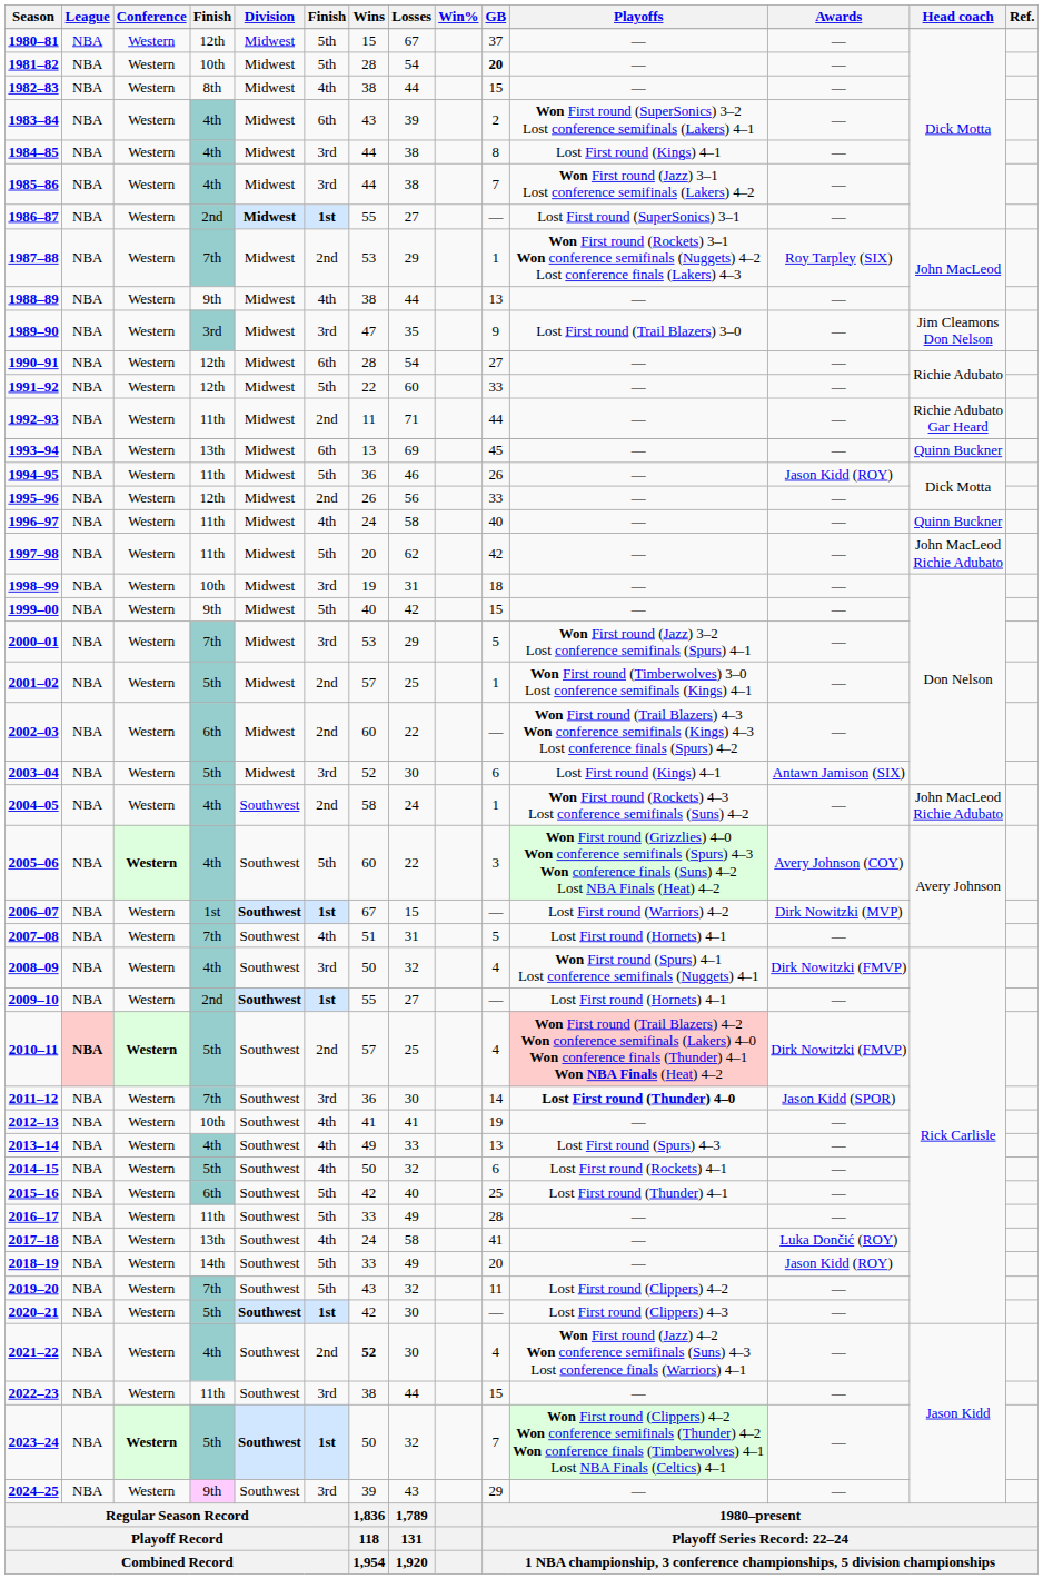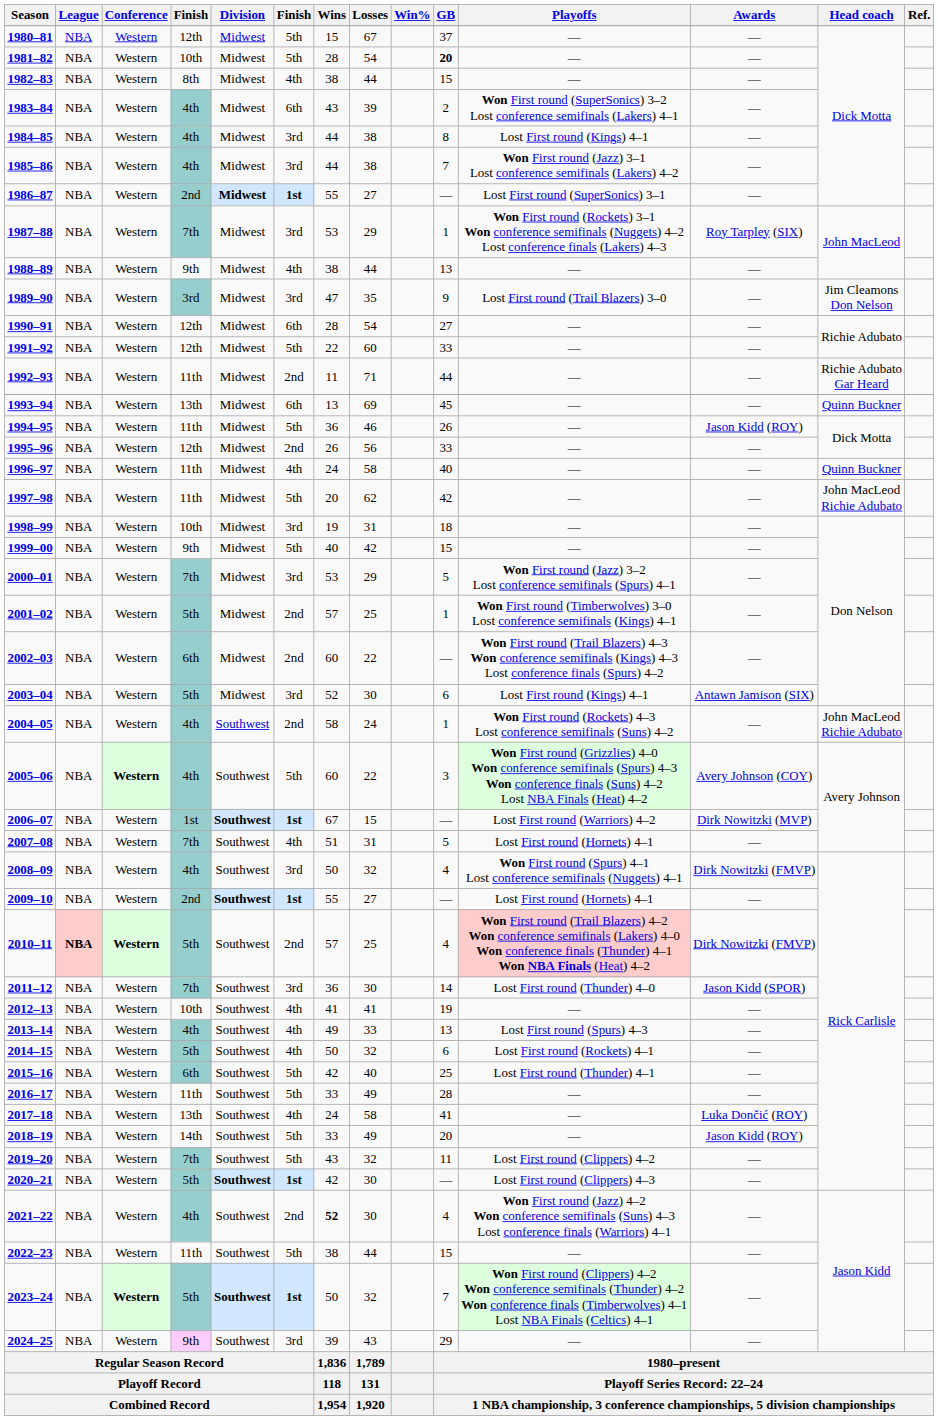 <table class="wikitable plainrowheaders" style="text-align:center; font-size:95%" summary="Season, Conference, Finish, Division, Finish, Wins, Losses, Win%, GB, Playoffs, Awards and Head coach">
 <tr>
 <th scope="col">Season</th>
 <th scope="col"><a href='#'>League</a></th>
 <th scope="col" class="unsortable"><a href='#'>Conference</a></th>
 <th scope="col">Finish</th>
 <th scope="col" class="unsortable"><a href='#'>Division</a></th>
 <th scope="col">Finish</th>
 <th scope="col">Wins</th>
 <th scope="col">Losses</th>
 <th scope="col"><a href='#'>Win%</a></th>
 <th scope="col"><a href='#'>GB</a></th>
 <th scope="col" class="unsortable"><a href='#'>Playoffs</a></th>
 <th scope="col" class="unsortable"><a href='#'>Awards</a></th>
 <th scope="col"><a href='#'>Head coach</a></th>
 <th scope="col" class="unsortable">Ref.</th>
 </tr>
 <tr>
 </tr>
 <tr>
 <th scope="row" style="background-color:transparent;"><a href='#'>1980–81</a></th>
 <td><a href='#'>NBA</a></td>
 <td><a href='#'>Western</a></td>
 <td>12th</td>
 <td><a href='#'>Midwest</a></td>
 <td>5th</td>
 <td>15</td>
 <td>67</td>
 <td></td>
 <td>37</td>
 <td>—</td>
 <td>—</td>
 <td rowspan=7><a href='#'>Dick Motta</a></td>
 <td></td>
 </tr>
 <tr>
 <th scope="row" style="background-color:transparent;"><a href='#'>1981–82</a></th>
 <td>NBA</td>
 <td>Western</td>
 <td>10th</td>
 <td>Midwest</td>
 <td>5th</td>
 <td>28</td>
 <td>54</td>
 <td></td>
 <td><strong>20</strong></td>
 <td>—</td>
 <td>—</td>
 <td></td>
 </tr>
 <tr>
 <th scope="row" style="background-color:transparent;"><a href='#'>1982–83</a></th>
 <td>NBA</td>
 <td>Western</td>
 <td>8th</td>
 <td>Midwest</td>
 <td>4th</td>
 <td>38</td>
 <td>44</td>
 <td></td>
 <td>15</td>
 <td>—</td>
 <td>—</td>
 <td></td>
 </tr>
 <tr>
 <th scope="row" style="background-color:transparent;"><a href='#'>1983–84</a></th>
 <td>NBA</td>
 <td>Western</td>
 <td align="center" bgcolor="#96CDCD">4th</td>
 <td>Midwest</td>
 <td>6th</td>
 <td>43</td>
 <td>39</td>
 <td></td>
 <td>2</td>
 <td><strong>Won</strong> <a href='#'>First round</a> (<a href='#'>SuperSonics</a>) 3–2 <br>Lost <a href='#'>conference semifinals</a> (<a href='#'>Lakers</a>) 4–1</td>
 <td>—</td>
 <td></td>
 </tr>
 <tr>
 <th scope="row" style="background-color:transparent;"><a href='#'>1984–85</a></th>
 <td>NBA</td>
 <td>Western</td>
 <td bgcolor="#96CDCD">4th</td>
 <td>Midwest</td>
 <td>3rd</td>
 <td>44</td>
 <td>38</td>
 <td></td>
 <td>8</td>
 <td>Lost <a href='#'>First round</a> (<a href='#'>Kings</a>) 4–1</td>
 <td>—</td>
 <td></td>
 </tr>
 <tr>
 <th scope="row" style="background-color:transparent;"><a href='#'>1985–86</a></th>
 <td>NBA</td>
 <td>Western</td>
 <td bgcolor="#96CDCD">4th</td>
 <td>Midwest</td>
 <td>3rd</td>
 <td>44</td>
 <td>38</td>
 <td></td>
 <td>7</td>
 <td><strong>Won</strong> <a href='#'>First round</a> (<a href='#'>Jazz</a>) 3–1 <br> Lost <a href='#'>conference semifinals</a> (<a href='#'>Lakers</a>) 4–2</td>
 <td>—</td>
 <td></td>
 </tr>
 <tr>
 <th scope="row" style="background-color:transparent;"><a href='#'>1986–87</a></th>
 <td>NBA</td>
 <td>Western</td>
 <td bgcolor="#96CDCD">2nd</td>
 <td bgcolor="#D0E7FF"><strong>Midwest</strong></td>
 <td bgcolor="#D0E7FF"><strong>1st</strong></td>
 <td>55</td>
 <td>27</td>
 <td></td>
 <td>—</td>
 <td>Lost <a href='#'>First round</a> (<a href='#'>SuperSonics</a>) 3–1</td>
 <td>—</td>
 <td></td>
 </tr>
 <tr>
 <th scope="row" style="background-color:transparent;"><a href='#'>1987–88</a></th>
 <td>NBA</td>
 <td>Western</td>
 <td bgcolor="#96CDCD">7th</td>
 <td>Midwest</td>
-<td>2nd</td>
+<td>3rd</td>
 <td>53</td>
 <td>29</td>
 <td></td>
 <td>1</td>
 <td><strong>Won</strong> <a href='#'>First round</a> (<a href='#'>Rockets</a>) 3–1 <br><strong>Won</strong> <a href='#'>conference semifinals</a> (<a href='#'>Nuggets</a>) 4–2 <br> Lost <a href='#'>conference finals</a> (<a href='#'>Lakers</a>) 4–3</td>
 <td><a href='#'>Roy Tarpley</a> (<a href='#'>SIX</a>)</td>
 <td rowspan=2><a href='#'>John MacLeod</a></td>
 <td></td>
 </tr>
 <tr>
 <th scope="row" style="background-color:transparent;"><a href='#'>1988–89</a></th>
 <td>NBA</td>
 <td>Western</td>
 <td>9th</td>
 <td>Midwest</td>
 <td>4th</td>
 <td>38</td>
 <td>44</td>
 <td></td>
 <td>13</td>
 <td>—</td>
 <td>—</td>
 <td></td>
 </tr>
 <tr>
 <th scope="row" style="background-color:transparent;"><a href='#'>1989–90</a></th>
 <td>NBA</td>
 <td>Western</td>
 <td bgcolor="#96CDCD">3rd</td>
 <td>Midwest</td>
 <td>3rd</td>
 <td>47</td>
 <td>35</td>
 <td></td>
 <td>9</td>
 <td>Lost <a href='#'>First round</a> (<a href='#'>Trail Blazers</a>) 3–0</td>
 <td>—</td>
 <td>Jim Cleamons<br><a href='#'>Don Nelson</a></td>
 <td></td>
 </tr>
 <tr>
 <th scope="row" style="background-color:transparent;"><a href='#'>1990–91</a></th>
 <td>NBA</td>
 <td>Western</td>
 <td>12th</td>
 <td>Midwest</td>
 <td>6th</td>
 <td>28</td>
 <td>54</td>
 <td></td>
 <td>27</td>
 <td>—</td>
 <td>—</td>
 <td rowspan=2>Richie Adubato</td>
 <td></td>
 </tr>
 <tr>
 <th scope="row" style="background-color:transparent;"><a href='#'>1991–92</a></th>
 <td>NBA</td>
 <td>Western</td>
 <td>12th</td>
 <td>Midwest</td>
 <td>5th</td>
 <td>22</td>
 <td>60</td>
 <td></td>
 <td>33</td>
 <td>—</td>
 <td>—</td>
 <td></td>
 </tr>
 <tr>
 <th scope="row" style="background-color:transparent;"><a href='#'>1992–93</a></th>
 <td>NBA</td>
 <td>Western</td>
 <td>11th</td>
 <td>Midwest</td>
 <td>2nd</td>
 <td>11</td>
 <td>71</td>
 <td></td>
 <td>44</td>
 <td>—</td>
 <td>—</td>
 <td>Richie Adubato<br><a href='#'>Gar Heard</a></td>
 <td></td>
 </tr>
 <tr>
 </tr>
 <tr>
 <th scope="row" style="background-color:transparent;"><a href='#'>1993–94</a></th>
 <td>NBA</td>
 <td>Western</td>
 <td>13th</td>
 <td>Midwest</td>
 <td>6th</td>
 <td>13</td>
 <td>69</td>
 <td></td>
 <td>45</td>
 <td>—</td>
 <td>—</td>
 <td><a href='#'>Quinn Buckner</a></td>
 <td></td>
 </tr>
 <tr>
 <th scope="row" style="background-color:transparent;"><a href='#'>1994–95</a></th>
 <td>NBA</td>
 <td>Western</td>
 <td>11th</td>
 <td>Midwest</td>
 <td>5th</td>
 <td>36</td>
 <td>46</td>
 <td></td>
 <td>26</td>
 <td>—</td>
 <td><a href='#'>Jason Kidd</a> (<a href='#'>ROY</a>)</td>
 <td rowspan=2>Dick Motta</td>
 <td></td>
 </tr>
 <tr>
 <th scope="row" style="background-color:transparent;"><a href='#'>1995–96</a></th>
 <td>NBA</td>
 <td>Western</td>
 <td>12th</td>
 <td>Midwest</td>
 <td>2nd</td>
 <td>26</td>
 <td>56</td>
 <td></td>
 <td>33</td>
 <td>—</td>
 <td>—</td>
 <td></td>
 </tr>
 <tr>
 <th scope="row" style="background-color:transparent;"><a href='#'>1996–97</a></th>
 <td>NBA</td>
 <td>Western</td>
 <td>11th</td>
 <td>Midwest</td>
 <td>4th</td>
 <td>24</td>
 <td>58</td>
 <td></td>
 <td>40</td>
 <td>—</td>
 <td>—</td>
 <td><a href='#'>Quinn Buckner</a></td>
 <td></td>
 </tr>
 <tr>
 <th scope="row" style="background-color:transparent;"><a href='#'>1997–98</a></th>
 <td>NBA</td>
 <td>Western</td>
 <td>11th</td>
 <td>Midwest</td>
 <td>5th</td>
 <td>20</td>
 <td>62</td>
 <td></td>
 <td>42</td>
 <td>—</td>
 <td>—</td>
 <td>John MacLeod<br><a href='#'>Richie Adubato</a></td>
 <td></td>
 </tr>
 <tr>
 <th scope="row" style="background-color:transparent;"><a href='#'>1998–99</a></th>
 <td>NBA</td>
 <td>Western</td>
 <td>10th</td>
 <td>Midwest</td>
 <td>3rd</td>
 <td>19</td>
 <td>31</td>
 <td></td>
 <td>18</td>
 <td>—</td>
 <td>—</td>
 <td rowspan=6>Don Nelson</td>
 <td></td>
 </tr>
 <tr>
 <th scope="row" style="background-color:transparent;"><a href='#'>1999–00</a></th>
 <td>NBA</td>
 <td>Western</td>
 <td>9th</td>
 <td>Midwest</td>
 <td>5th</td>
 <td>40</td>
 <td>42</td>
 <td></td>
 <td>15</td>
 <td>—</td>
 <td>—</td>
 <td></td>
 </tr>
 <tr>
 <th scope="row" style="background-color:transparent;"><a href='#'>2000–01</a></th>
 <td>NBA</td>
 <td>Western</td>
 <td bgcolor="#96CDCD">7th</td>
 <td>Midwest</td>
 <td>3rd</td>
 <td>53</td>
 <td>29</td>
 <td></td>
 <td>5</td>
 <td><strong>Won</strong> <a href='#'>First round</a> (<a href='#'>Jazz</a>) 3–2 <br> Lost <a href='#'>conference semifinals</a> (<a href='#'>Spurs</a>) 4–1</td>
 <td>—</td>
 <td></td>
 </tr>
 <tr>
 <th scope="row" style="background-color:transparent;"><a href='#'>2001–02</a></th>
 <td>NBA</td>
 <td>Western</td>
 <td bgcolor="#96CDCD">5th</td>
 <td>Midwest</td>
 <td>2nd</td>
 <td>57</td>
 <td>25</td>
 <td></td>
 <td>1</td>
 <td><strong>Won</strong> <a href='#'>First round</a> (<a href='#'>Timberwolves</a>) 3–0 <br> Lost <a href='#'>conference semifinals</a> (<a href='#'>Kings</a>) 4–1</td>
 <td>—</td>
 <td></td>
 </tr>
 <tr>
 <th scope="row" style="background-color:transparent;"><a href='#'>2002–03</a></th>
 <td>NBA</td>
 <td>Western</td>
 <td bgcolor="#96CDCD">6th</td>
 <td>Midwest</td>
 <td>2nd</td>
 <td>60</td>
 <td>22</td>
 <td></td>
 <td>—</td>
 <td><strong>Won</strong> <a href='#'>First round</a> (<a href='#'>Trail Blazers</a>) 4–3 <br><strong>Won</strong> <a href='#'>conference semifinals</a> (<a href='#'>Kings</a>) 4–3 <br> Lost <a href='#'>conference finals</a> (<a href='#'>Spurs</a>) 4–2</td>
 <td>—</td>
 <td></td>
 </tr>
 <tr>
 <th scope="row" style="background-color:transparent;"><a href='#'>2003–04</a></th>
 <td>NBA</td>
 <td>Western</td>
 <td bgcolor="#96CDCD">5th</td>
 <td>Midwest</td>
 <td>3rd</td>
 <td>52</td>
 <td>30</td>
 <td></td>
 <td>6</td>
 <td>Lost <a href='#'>First round</a> (<a href='#'>Kings</a>) 4–1</td>
 <td><a href='#'>Antawn Jamison</a> (<a href='#'>SIX</a>)</td>
 <td></td>
 </tr>
 <tr>
 <th scope="row" style="background-color:transparent;"><a href='#'>2004–05</a></th>
 <td>NBA</td>
 <td>Western</td>
 <td bgcolor="#96CDCD">4th</td>
 <td><a href='#'>Southwest</a></td>
 <td>2nd</td>
 <td>58</td>
 <td>24</td>
 <td></td>
 <td>1</td>
 <td><strong>Won</strong> <a href='#'>First round</a> (<a href='#'>Rockets</a>) 4–3 <br> Lost <a href='#'>conference semifinals</a> (<a href='#'>Suns</a>) 4–2</td>
 <td>—</td>
 <td>John MacLeod<br><a href='#'>Richie Adubato</a></td>
 <td></td>
 </tr>
 <tr>
 <th scope="row" style="background-color:transparent;"><a href='#'>2005–06</a></th>
 <td>NBA</td>
 <td bgcolor="#ddffdd"><strong>Western</strong></td>
 <td bgcolor="#96CDCD">4th</td>
 <td>Southwest</td>
 <td>5th</td>
 <td>60</td>
 <td>22</td>
 <td></td>
 <td>3</td>
 <td bgcolor="#ddffdd"><strong>Won</strong> <a href='#'>First round</a> (<a href='#'>Grizzlies</a>) 4–0 <br><strong>Won</strong> <a href='#'>conference semifinals</a> (<a href='#'>Spurs</a>) 4–3 <br><strong>Won</strong> <a href='#'>conference finals</a> (<a href='#'>Suns</a>) 4–2 <br> Lost <a href='#'>NBA Finals</a> (<a href='#'>Heat</a>) 4–2</td>
 <td><a href='#'>Avery Johnson</a> (<a href='#'>COY</a>)</td>
 <td rowspan=3>Avery Johnson</td>
 <td></td>
 </tr>
 <tr>
 <th scope="row" style="background-color:transparent;"><a href='#'>2006–07</a></th>
 <td>NBA</td>
 <td>Western</td>
 <td bgcolor="#96CDCD">1st</td>
 <td bgcolor="#D0E7FF"><strong>Southwest</strong></td>
 <td bgcolor="#D0E7FF"><strong>1st</strong></td>
 <td>67</td>
 <td>15</td>
 <td></td>
 <td>—</td>
 <td>Lost <a href='#'>First round</a> (<a href='#'>Warriors</a>) 4–2</td>
 <td><a href='#'>Dirk Nowitzki</a> (<a href='#'>MVP</a>)</td>
 <td></td>
 </tr>
 <tr>
 <th scope="row" style="background-color:transparent;"><a href='#'>2007–08</a></th>
 <td>NBA</td>
 <td>Western</td>
 <td bgcolor="#96CDCD">7th</td>
 <td>Southwest</td>
 <td>4th</td>
 <td>51</td>
 <td>31</td>
 <td></td>
 <td>5</td>
 <td>Lost <a href='#'>First round</a> (<a href='#'>Hornets</a>) 4–1</td>
 <td>—</td>
 <td></td>
 </tr>
 <tr>
 <th scope="row" style="background-color:transparent;"><a href='#'>2008–09</a></th>
 <td>NBA</td>
 <td>Western</td>
 <td bgcolor="#96CDCD">4th</td>
 <td>Southwest</td>
 <td>3rd</td>
 <td>50</td>
 <td>32</td>
 <td></td>
 <td>4</td>
 <td><strong>Won</strong> <a href='#'>First round</a> (<a href='#'>Spurs</a>) 4–1<br> Lost <a href='#'>conference semifinals</a> (<a href='#'>Nuggets</a>) 4–1</td>
 <td><a href='#'>Dirk Nowitzki</a> (<a href='#'>FMVP</a>)</td>
 <td rowspan=13><a href='#'>Rick Carlisle</a></td>
 <td></td>
 </tr>
 <tr>
 <th scope="row" style="background-color:transparent;"><a href='#'>2009–10</a></th>
 <td>NBA</td>
 <td>Western</td>
 <td bgcolor="#96CDCD">2nd</td>
 <td bgcolor="#D0E7FF"><strong>Southwest</strong></td>
 <td bgcolor="#D0E7FF"><strong>1st</strong></td>
 <td>55</td>
 <td>27</td>
 <td></td>
 <td>—</td>
 <td>Lost <a href='#'>First round</a> (<a href='#'>Hornets</a>) 4–1</td>
 <td>—</td>
 <td></td>
 </tr>
 <tr>
 <th scope="row" style="background-color:transparent;"><a href='#'>2010–11</a></th>
 <td bgcolor="#ffcccc"><strong>NBA</strong></td>
 <td bgcolor="#ddffdd"><strong>Western</strong></td>
 <td bgcolor="#96CDCD">5th</td>
 <td>Southwest</td>
 <td>2nd</td>
 <td>57</td>
 <td>25</td>
 <td></td>
 <td>4</td>
 <td bgcolor="#ffcccc"><strong>Won</strong> <a href='#'>First round</a> (<a href='#'>Trail Blazers</a>) 4–2 <br><strong>Won</strong> <a href='#'>conference semifinals</a> (<a href='#'>Lakers</a>) 4–0 <br><strong>Won</strong> <a href='#'>conference finals</a> (<a href='#'>Thunder</a>) 4–1 <br><strong>Won <a href='#'>NBA Finals</a></strong> (<a href='#'>Heat</a>) 4–2</td>
 <td><a href='#'>Dirk Nowitzki</a> (<a href='#'>FMVP</a>)</td>
 <td></td>
 </tr>
 <tr>
 <th scope="row" style="background-color:transparent"><a href='#'>2011–12</a></th>
 <td>NBA</td>
 <td>Western</td>
 <td bgcolor="#96CDCD">7th</td>
 <td>Southwest</td>
 <td>3rd</td>
 <td>36</td>
 <td>30</td>
 <td></td>
 <td>14</td>
-<td><strong>Lost <a href='#'>First round</a> (<a href='#'>Thunder</a>) 4–0</strong></td>
+<td>Lost <a href='#'>First round</a> (<a href='#'>Thunder</a>) 4–0</td>
 <td><a href='#'>Jason Kidd</a> (<a href='#'>SPOR</a>)</td>
 <td></td>
 </tr>
 <tr>
 <th scope="row" style="background-color:transparent"><a href='#'>2012–13</a></th>
 <td>NBA</td>
 <td>Western</td>
 <td>10th</td>
 <td>Southwest</td>
 <td>4th</td>
 <td>41</td>
 <td>41</td>
 <td></td>
 <td>19</td>
 <td>—</td>
 <td>—</td>
 <td></td>
 </tr>
 <tr>
 <th scope="row" style="background-color:transparent"><a href='#'>2013–14</a></th>
 <td>NBA</td>
 <td>Western</td>
 <td bgcolor="#96CDCD">4th</td>
 <td>Southwest</td>
 <td>4th</td>
 <td>49</td>
 <td>33</td>
 <td></td>
 <td>13</td>
 <td>Lost <a href='#'>First round</a> (<a href='#'>Spurs</a>) 4–3</td>
 <td>—</td>
 <td></td>
 </tr>
 <tr>
 <th scope="row" style="background-color:transparent"><a href='#'>2014–15</a></th>
 <td>NBA</td>
 <td>Western</td>
 <td bgcolor="#96CDCD">5th</td>
 <td>Southwest</td>
 <td>4th</td>
 <td>50</td>
 <td>32</td>
 <td></td>
 <td>6</td>
 <td>Lost <a href='#'>First round</a> (<a href='#'>Rockets</a>) 4–1</td>
 <td>—</td>
 <td></td>
 </tr>
 <tr>
 <th scope="row" style="background-color:transparent"><a href='#'>2015–16</a></th>
 <td>NBA</td>
 <td>Western</td>
 <td bgcolor="#96CDCD">6th</td>
 <td>Southwest</td>
 <td>5th</td>
 <td>42</td>
 <td>40</td>
 <td></td>
 <td>25</td>
 <td>Lost <a href='#'>First round</a> (<a href='#'>Thunder</a>) 4–1</td>
 <td>—</td>
 <td></td>
 </tr>
 <tr>
 <th scope="row" style="background-color:transparent"><a href='#'>2016–17</a></th>
 <td>NBA</td>
 <td>Western</td>
 <td>11th</td>
 <td>Southwest</td>
 <td>5th</td>
 <td>33</td>
 <td>49</td>
 <td></td>
 <td>28</td>
 <td>—</td>
 <td>—</td>
 <td></td>
 </tr>
 <tr>
 <th scope="row" style="background-color:transparent"><a href='#'>2017–18</a></th>
 <td>NBA</td>
 <td>Western</td>
 <td>13th</td>
 <td>Southwest</td>
 <td>4th</td>
 <td>24</td>
 <td>58</td>
 <td></td>
 <td>41</td>
 <td>—</td>
 <td><a href='#'>Luka Dončić</a> (<a href='#'>ROY</a>)</td>
 <td></td>
 </tr>
 <tr>
 <th scope="row" style="background-color:transparent"><a href='#'>2018–19</a></th>
 <td>NBA</td>
 <td>Western</td>
 <td>14th</td>
 <td>Southwest</td>
 <td>5th</td>
 <td>33</td>
 <td>49</td>
 <td></td>
 <td>20</td>
 <td>—</td>
 <td><a href='#'>Jason Kidd</a> (<a href='#'>ROY</a>)</td>
 <td></td>
 </tr>
 <tr>
 <th scope="row" style="background-color:transparent"><a href='#'>2019–20</a></th>
 <td>NBA</td>
 <td>Western</td>
 <td bgcolor="#96CDCD">7th</td>
 <td>Southwest</td>
 <td>5th</td>
 <td>43</td>
 <td>32</td>
 <td></td>
 <td>11</td>
 <td>Lost <a href='#'>First round</a> (<a href='#'>Clippers</a>) 4–2</td>
 <td>—</td>
 <td></td>
 </tr>
 <tr>
 <th scope="row" style="background-color:transparent;"><a href='#'>2020–21</a></th>
 <td>NBA</td>
 <td>Western</td>
 <td bgcolor="#96CDCD">5th</td>
 <td bgcolor="#D0E7FF"><strong>Southwest</strong></td>
 <td bgcolor="#D0E7FF"><strong>1st</strong></td>
 <td>42</td>
 <td>30</td>
 <td></td>
 <td>—</td>
 <td>Lost <a href='#'>First round</a> (<a href='#'>Clippers</a>) 4–3</td>
 <td>—</td>
 <td></td>
 </tr>
 <tr>
 <th scope="row" style="background-color:transparent;"><a href='#'>2021–22</a></th>
 <td>NBA</td>
 <td>Western</td>
 <td bgcolor="#96CDCD">4th</td>
 <td bgcolor=>Southwest</td>
 <td bgcolor=>2nd</td>
 <td><strong>52</strong></td>
 <td>30</td>
 <td></td>
 <td>4</td>
 <td><strong>Won</strong> <a href='#'>First round</a> (<a href='#'>Jazz</a>) 4–2<br> <strong>Won</strong> <a href='#'>conference semifinals</a> (<a href='#'>Suns</a>) 4–3<br> Lost <a href='#'>conference finals</a> (<a href='#'>Warriors</a>) 4–1</td>
 <td>—</td>
 <td rowspan=4><a href='#'>Jason Kidd</a></td>
 <td></td>
 </tr>
 <tr>
 <th scope="row" style="background-color:transparent"><a href='#'>2022–23</a></th>
 <td>NBA</td>
 <td>Western</td>
 <td>11th</td>
 <td>Southwest</td>
-<td>3rd</td>
+<td>5th</td>
 <td>38</td>
 <td>44</td>
 <td></td>
 <td>15</td>
 <td>—</td>
 <td>—</td>
 <td></td>
 </tr>
 <tr>
 <th scope="row" style="background-color:transparent;"><a href='#'>2023–24</a></th>
 <td>NBA</td>
 <td bgcolor="#ddffdd"><strong>Western</strong></td>
 <td bgcolor="#96CDCD">5th</td>
 <td bgcolor="#D0E7FF"><strong>Southwest</strong></td>
 <td bgcolor="#D0E7FF"><strong>1st</strong></td>
 <td>50</td>
 <td>32</td>
 <td></td>
 <td>7</td>
 <td bgcolor="#ddffdd"><strong>Won</strong> <a href='#'>First round</a> (<a href='#'>Clippers</a>) 4–2<br> <strong>Won</strong> <a href='#'>conference semifinals</a> (<a href='#'>Thunder</a>) 4–2<br> <strong>Won</strong> <a href='#'>conference finals</a> (<a href='#'>Timberwolves</a>) 4–1<br> Lost <a href='#'>NBA Finals</a> (<a href='#'>Celtics</a>) 4–1</td>
 <td>—</td>
 <td></td>
 </tr>
 <tr>
 <th scope="row" style="background-color:transparent;"><a href='#'>2024–25</a></th>
 <td>NBA</td>
 <td>Western</td>
 <td bgcolor="#FFCCFF">9th</td>
 <td>Southwest</td>
 <td>3rd</td>
 <td>39</td>
 <td>43</td>
 <td></td>
 <td>29</td>
 <td>—</td>
 <td>—</td>
 <td></td>
 </tr>
 <tr>
 <th colspan="6">Regular Season Record</th>
 <th>1,836</th>
 <th>1,789</th>
 <th></th>
 <th colspan="5">1980–present</th>
 </tr>
 <tr>
 <th colspan="6">Playoff Record</th>
 <th>118</th>
 <th>131</th>
 <th></th>
 <th colspan="5">Playoff Series Record: 22–24</th>
 </tr>
 <tr>
 <th colspan="6">Combined Record</th>
 <th>1,954</th>
 <th>1,920</th>
 <th></th>
 <th colspan="5">1 NBA championship, 3 conference championships, 5 division championships</th>
 </tr>
 </table>
